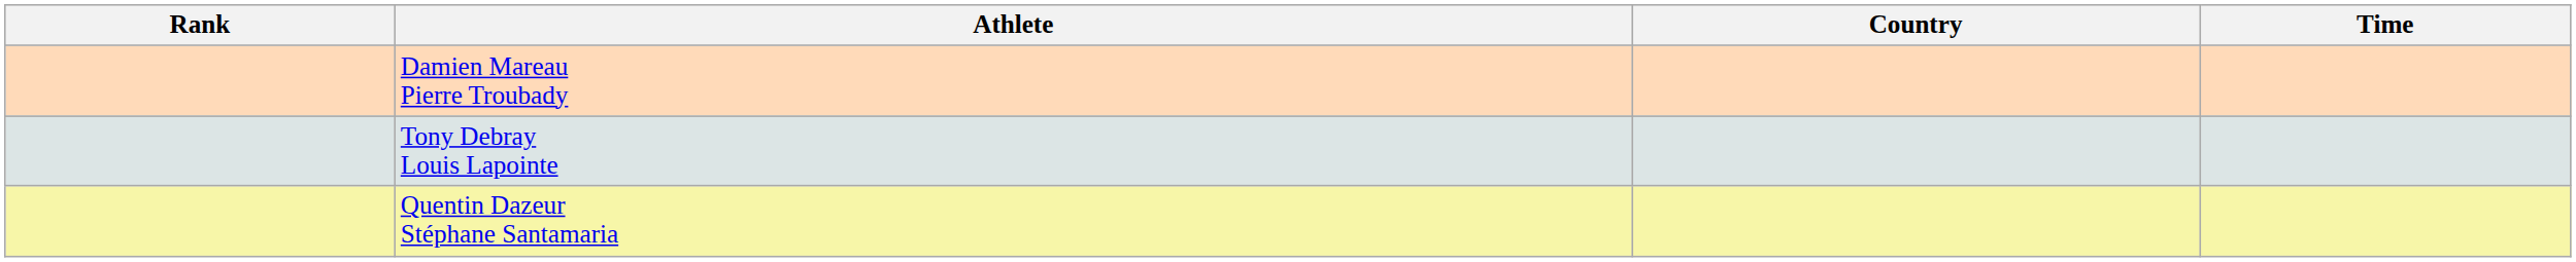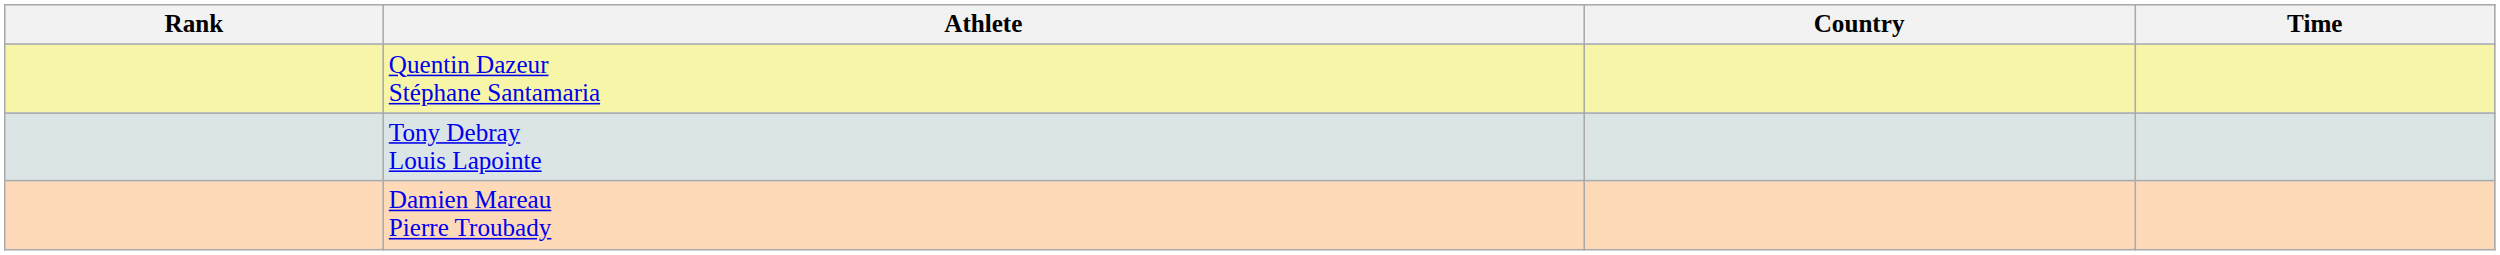 <table class="wikitable" width=80% style="font-size:100%; text-align:left;">
 <tr>
 <th>Rank</th>
 <th>Athlete</th>
 <th>Country</th>
 <th>Time</th>
 </tr>
-<tr bgcolor="#FFDAB9">
+<tr bgcolor="#F7F6A8">
 <td align=center></td>
-<td><a href='#'>Damien Mareau</a><br><a href='#'>Pierre Troubady</a></td>
+<td><a href='#'>Quentin Dazeur</a><br><a href='#'>Stéphane Santamaria</a></td>
 <td></td>
 <td align="right"></td>
 </tr>
 <tr bgcolor="#DCE5E5">
 <td align=center></td>
 <td><a href='#'>Tony Debray</a><br><a href='#'>Louis Lapointe</a></td>
 <td></td>
 <td align="right"></td>
 </tr>
-<tr bgcolor="#F7F6A8">
+<tr bgcolor="#FFDAB9">
 <td align=center></td>
-<td><a href='#'>Quentin Dazeur</a><br><a href='#'>Stéphane Santamaria</a></td>
+<td><a href='#'>Damien Mareau</a><br><a href='#'>Pierre Troubady</a></td>
 <td></td>
 <td align="right"></td>
 </tr>
 </table>
